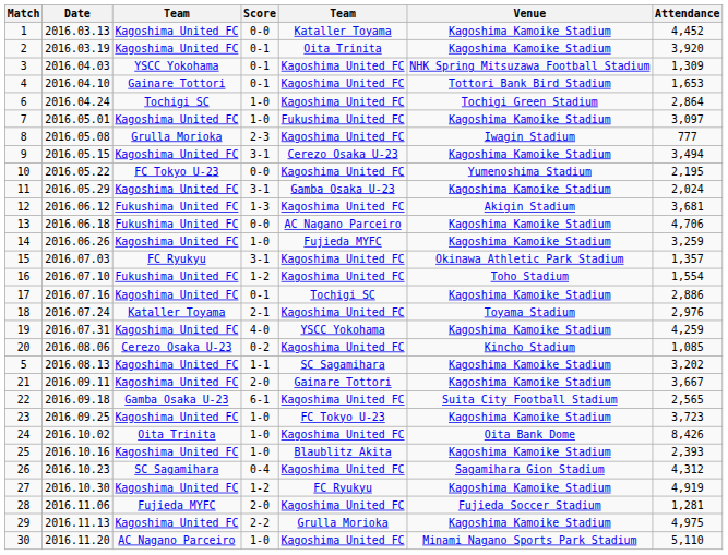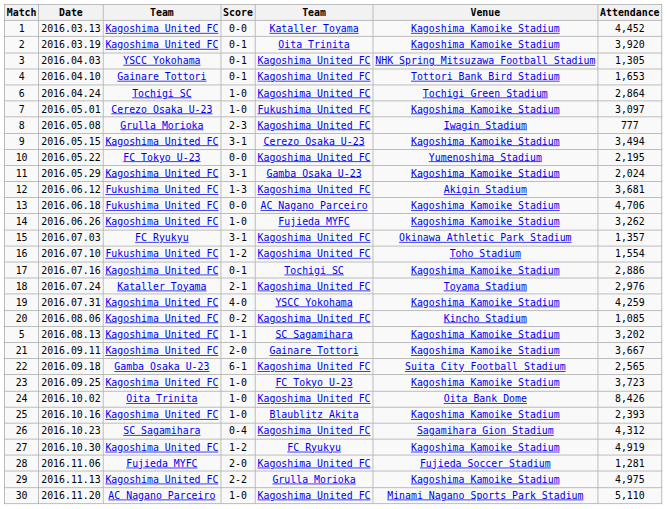 <table class="wikitable" style="text-align:center;">
 <tr>
 <th>Match</th>
 <th>Date</th>
 <th>Team</th>
 <th>Score</th>
 <th>Team</th>
 <th>Venue</th>
 <th>Attendance</th>
 </tr>
 <tr>
 <td>1</td>
 <td>2016.03.13</td>
 <td><a href='#'>Kagoshima United FC</a></td>
 <td>0-0</td>
 <td><a href='#'>Kataller Toyama</a></td>
 <td><a href='#'>Kagoshima Kamoike Stadium</a></td>
 <td>4,452</td>
 </tr>
 <tr>
 <td>2</td>
 <td>2016.03.19</td>
 <td><a href='#'>Kagoshima United FC</a></td>
 <td>0-1</td>
 <td><a href='#'>Oita Trinita</a></td>
 <td><a href='#'>Kagoshima Kamoike Stadium</a></td>
 <td>3,920</td>
 </tr>
 <tr>
 <td>3</td>
 <td>2016.04.03</td>
 <td><a href='#'>YSCC Yokohama</a></td>
 <td>0-1</td>
 <td><a href='#'>Kagoshima United FC</a></td>
 <td><a href='#'>NHK Spring Mitsuzawa Football Stadium</a></td>
-<td>1,309</td>
+<td>1,305</td>
 </tr>
 <tr>
 <td>4</td>
 <td>2016.04.10</td>
 <td><a href='#'>Gainare Tottori</a></td>
 <td>0-1</td>
 <td><a href='#'>Kagoshima United FC</a></td>
 <td><a href='#'>Tottori Bank Bird Stadium</a></td>
 <td>1,653</td>
 </tr>
 <tr>
 <td>6</td>
 <td>2016.04.24</td>
 <td><a href='#'>Tochigi SC</a></td>
 <td>1-0</td>
 <td><a href='#'>Kagoshima United FC</a></td>
 <td><a href='#'>Tochigi Green Stadium</a></td>
 <td>2,864</td>
 </tr>
 <tr>
 <td>7</td>
 <td>2016.05.01</td>
-<td><a href='#'>Kagoshima United FC</a></td>
+<td><a href='#'>Cerezo Osaka U-23</a></td>
 <td>1-0</td>
 <td><a href='#'>Fukushima United FC</a></td>
 <td><a href='#'>Kagoshima Kamoike Stadium</a></td>
 <td>3,097</td>
 </tr>
 <tr>
 <td>8</td>
 <td>2016.05.08</td>
 <td><a href='#'>Grulla Morioka</a></td>
 <td>2-3</td>
 <td><a href='#'>Kagoshima United FC</a></td>
 <td><a href='#'>Iwagin Stadium</a></td>
 <td>777</td>
 </tr>
 <tr>
 <td>9</td>
 <td>2016.05.15</td>
 <td><a href='#'>Kagoshima United FC</a></td>
 <td>3-1</td>
 <td><a href='#'>Cerezo Osaka U-23</a></td>
 <td><a href='#'>Kagoshima Kamoike Stadium</a></td>
 <td>3,494</td>
 </tr>
 <tr>
 <td>10</td>
 <td>2016.05.22</td>
 <td><a href='#'>FC Tokyo U-23</a></td>
 <td>0-0</td>
 <td><a href='#'>Kagoshima United FC</a></td>
 <td><a href='#'>Yumenoshima Stadium</a></td>
 <td>2,195</td>
 </tr>
 <tr>
 <td>11</td>
 <td>2016.05.29</td>
 <td><a href='#'>Kagoshima United FC</a></td>
 <td>3-1</td>
 <td><a href='#'>Gamba Osaka U-23</a></td>
 <td><a href='#'>Kagoshima Kamoike Stadium</a></td>
 <td>2,024</td>
 </tr>
 <tr>
 <td>12</td>
 <td>2016.06.12</td>
 <td><a href='#'>Fukushima United FC</a></td>
 <td>1-3</td>
 <td><a href='#'>Kagoshima United FC</a></td>
 <td><a href='#'>Akigin Stadium</a></td>
 <td>3,681</td>
 </tr>
 <tr>
 <td>13</td>
 <td>2016.06.18</td>
 <td><a href='#'>Fukushima United FC</a></td>
 <td>0-0</td>
 <td><a href='#'>AC Nagano Parceiro</a></td>
 <td><a href='#'>Kagoshima Kamoike Stadium</a></td>
 <td>4,706</td>
 </tr>
 <tr>
 <td>14</td>
 <td>2016.06.26</td>
 <td><a href='#'>Kagoshima United FC</a></td>
 <td>1-0</td>
 <td><a href='#'>Fujieda MYFC</a></td>
 <td><a href='#'>Kagoshima Kamoike Stadium</a></td>
-<td>3,259</td>
+<td>3,262</td>
 </tr>
 <tr>
 <td>15</td>
 <td>2016.07.03</td>
 <td><a href='#'>FC Ryukyu</a></td>
 <td>3-1</td>
 <td><a href='#'>Kagoshima United FC</a></td>
 <td><a href='#'>Okinawa Athletic Park Stadium</a></td>
 <td>1,357</td>
 </tr>
 <tr>
 <td>16</td>
 <td>2016.07.10</td>
 <td><a href='#'>Fukushima United FC</a></td>
 <td>1-2</td>
 <td><a href='#'>Kagoshima United FC</a></td>
 <td><a href='#'>Toho Stadium</a></td>
 <td>1,554</td>
 </tr>
 <tr>
 <td>17</td>
 <td>2016.07.16</td>
 <td><a href='#'>Kagoshima United FC</a></td>
 <td>0-1</td>
 <td><a href='#'>Tochigi SC</a></td>
 <td><a href='#'>Kagoshima Kamoike Stadium</a></td>
 <td>2,886</td>
 </tr>
 <tr>
 <td>18</td>
 <td>2016.07.24</td>
 <td><a href='#'>Kataller Toyama</a></td>
 <td>2-1</td>
 <td><a href='#'>Kagoshima United FC</a></td>
 <td><a href='#'>Toyama Stadium</a></td>
 <td>2,976</td>
 </tr>
 <tr>
 <td>19</td>
 <td>2016.07.31</td>
 <td><a href='#'>Kagoshima United FC</a></td>
 <td>4-0</td>
 <td><a href='#'>YSCC Yokohama</a></td>
 <td><a href='#'>Kagoshima Kamoike Stadium</a></td>
 <td>4,259</td>
 </tr>
 <tr>
 <td>20</td>
 <td>2016.08.06</td>
-<td><a href='#'>Cerezo Osaka U-23</a></td>
+<td><a href='#'>Kagoshima United FC</a></td>
 <td>0-2</td>
 <td><a href='#'>Kagoshima United FC</a></td>
 <td><a href='#'>Kincho Stadium</a></td>
 <td>1,085</td>
 </tr>
 <tr>
 <td>5</td>
 <td>2016.08.13</td>
 <td><a href='#'>Kagoshima United FC</a></td>
 <td>1-1</td>
 <td><a href='#'>SC Sagamihara</a></td>
 <td><a href='#'>Kagoshima Kamoike Stadium</a></td>
 <td>3,202</td>
 </tr>
 <tr>
 <td>21</td>
 <td>2016.09.11</td>
 <td><a href='#'>Kagoshima United FC</a></td>
 <td>2-0</td>
 <td><a href='#'>Gainare Tottori</a></td>
 <td><a href='#'>Kagoshima Kamoike Stadium</a></td>
 <td>3,667</td>
 </tr>
 <tr>
 <td>22</td>
 <td>2016.09.18</td>
 <td><a href='#'>Gamba Osaka U-23</a></td>
 <td>6-1</td>
 <td><a href='#'>Kagoshima United FC</a></td>
 <td><a href='#'>Suita City Football Stadium</a></td>
 <td>2,565</td>
 </tr>
 <tr>
 <td>23</td>
 <td>2016.09.25</td>
 <td><a href='#'>Kagoshima United FC</a></td>
 <td>1-0</td>
 <td><a href='#'>FC Tokyo U-23</a></td>
 <td><a href='#'>Kagoshima Kamoike Stadium</a></td>
 <td>3,723</td>
 </tr>
 <tr>
 <td>24</td>
 <td>2016.10.02</td>
 <td><a href='#'>Oita Trinita</a></td>
 <td>1-0</td>
 <td><a href='#'>Kagoshima United FC</a></td>
 <td><a href='#'>Oita Bank Dome</a></td>
 <td>8,426</td>
 </tr>
 <tr>
 <td>25</td>
 <td>2016.10.16</td>
 <td><a href='#'>Kagoshima United FC</a></td>
 <td>1-0</td>
 <td><a href='#'>Blaublitz Akita</a></td>
 <td><a href='#'>Kagoshima Kamoike Stadium</a></td>
 <td>2,393</td>
 </tr>
 <tr>
 <td>26</td>
 <td>2016.10.23</td>
 <td><a href='#'>SC Sagamihara</a></td>
 <td>0-4</td>
 <td><a href='#'>Kagoshima United FC</a></td>
 <td><a href='#'>Sagamihara Gion Stadium</a></td>
 <td>4,312</td>
 </tr>
 <tr>
 <td>27</td>
 <td>2016.10.30</td>
 <td><a href='#'>Kagoshima United FC</a></td>
 <td>1-2</td>
 <td><a href='#'>FC Ryukyu</a></td>
 <td><a href='#'>Kagoshima Kamoike Stadium</a></td>
 <td>4,919</td>
 </tr>
 <tr>
 <td>28</td>
 <td>2016.11.06</td>
 <td><a href='#'>Fujieda MYFC</a></td>
 <td>2-0</td>
 <td><a href='#'>Kagoshima United FC</a></td>
 <td><a href='#'>Fujieda Soccer Stadium</a></td>
 <td>1,281</td>
 </tr>
 <tr>
 <td>29</td>
 <td>2016.11.13</td>
 <td><a href='#'>Kagoshima United FC</a></td>
 <td>2-2</td>
 <td><a href='#'>Grulla Morioka</a></td>
 <td><a href='#'>Kagoshima Kamoike Stadium</a></td>
 <td>4,975</td>
 </tr>
 <tr>
 <td>30</td>
 <td>2016.11.20</td>
 <td><a href='#'>AC Nagano Parceiro</a></td>
 <td>1-0</td>
 <td><a href='#'>Kagoshima United FC</a></td>
 <td><a href='#'>Minami Nagano Sports Park Stadium</a></td>
 <td>5,110</td>
 </tr>
 </table>
